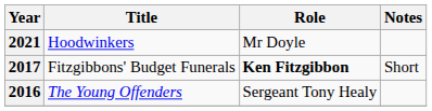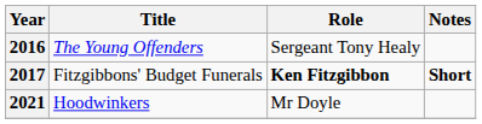 <table class="wikitable plainrowheaders sortable">
 <tr>
 <th scope="col">Year</th>
 <th scope="col">Title</th>
 <th scope="col">Role</th>
 <th scope="col" class="unsortable">Notes</th>
 </tr>
 <tr>
+<th scope="row">2016</th>
+<td><em><a href='#'>The Young Offenders</a></em></td>
+<td>Sergeant Tony Healy</td>
+<td></td>
+</tr>
+<tr>
+<th scope="row">2017</th>
+<td>Fitzgibbons' Budget Funerals</td>
+<td><strong>Ken Fitzgibbon</strong></td>
+<td><strong>Short</strong></td>
+</tr>
+<tr>
 <th scope="row">2021</th>
 <td><a href='#'>Hoodwinkers</a></td>
 <td>Mr Doyle</td>
 <td></td>
 </tr>
 <tr>
-<th scope="row">2017</th>
-<td>Fitzgibbons' Budget Funerals</td>
-<td><strong>Ken Fitzgibbon</strong></td>
-<td>Short</td>
-</tr>
-<tr>
-<th scope="row">2016</th>
-<td><em><a href='#'>The Young Offenders</a></em></td>
-<td>Sergeant Tony Healy</td>
-<td></td>
-</tr>
-<tr>
 </tr>
 </table>
